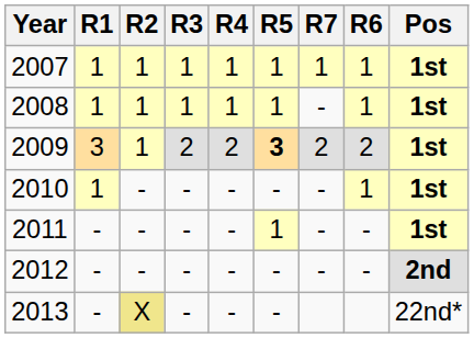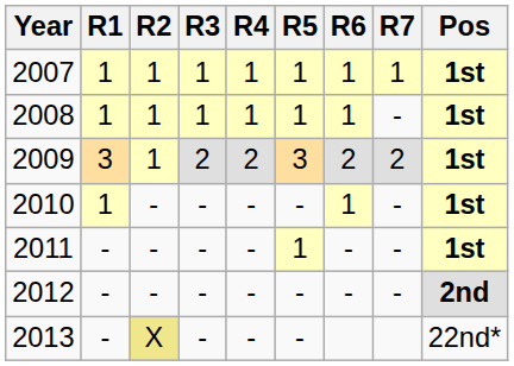 <table class=wikitable>
 <tr>
 <th>Year</th>
 <th>R1</th>
 <th>R2</th>
 <th>R3</th>
 <th>R4</th>
 <th>R5</th>
+<th>R6</th>
 <th>R7</th>
-<th>R6</th>
 <th>Pos</th>
 </tr>
 <tr align=center>
 <td>2007</td>
 <td style="background:#ffffbf;">1</td>
 <td style="background:#ffffbf;">1</td>
 <td style="background:#ffffbf;">1</td>
 <td style="background:#ffffbf;">1</td>
 <td style="background:#ffffbf;">1</td>
 <td style="background:#ffffbf;">1</td>
 <td style="background:#ffffbf;">1</td>
 <td style="background:#ffffbf;"><strong>1st</strong></td>
 </tr>
 <tr align=center>
 <td>2008</td>
 <td style="background:#ffffbf;">1</td>
 <td style="background:#ffffbf;">1</td>
 <td style="background:#ffffbf;">1</td>
 <td style="background:#ffffbf;">1</td>
 <td style="background:#ffffbf;">1</td>
+<td style="background:#ffffbf;">1</td>
 <td>-</td>
-<td style="background:#ffffbf;">1</td>
 <td style="background:#ffffbf;"><strong>1st</strong></td>
 </tr>
 <tr align=center>
 <td>2009</td>
 <td style="background:#ffdf9f;">3</td>
 <td style="background:#ffffbf;">1</td>
 <td style="background:#dfdfdf;">2</td>
 <td style="background:#dfdfdf;">2</td>
-<td style="background:#ffdf9f;"><strong>3</strong></td>
+<td style="background:#ffdf9f;">3</td>
 <td style="background:#dfdfdf;">2</td>
 <td style="background:#dfdfdf;">2</td>
 <td style="background:#ffffbf;"><strong>1st</strong></td>
 </tr>
 <tr align=center>
 <td>2010</td>
 <td style="background:#ffffbf;">1</td>
 <td>-</td>
 <td>-</td>
 <td>-</td>
 <td>-</td>
+<td style="background:#ffffbf;">1</td>
 <td>-</td>
-<td style="background:#ffffbf;">1</td>
 <td style="background:#ffffbf;"><strong>1st</strong></td>
 </tr>
 <tr align=center>
 <td>2011</td>
 <td>-</td>
 <td>-</td>
 <td>-</td>
 <td>-</td>
 <td style="background:#ffffbf;">1</td>
 <td>-</td>
 <td>-</td>
 <td style="background:#ffffbf;"><strong>1st</strong></td>
 </tr>
 <tr align=center>
 <td>2012</td>
 <td>-</td>
 <td>-</td>
 <td>-</td>
 <td>-</td>
 <td>-</td>
 <td>-</td>
 <td>-</td>
 <td style="background:#dfdfdf;"><strong>2nd</strong></td>
 </tr>
 <tr align=center>
 <td>2013</td>
 <td>-</td>
 <td style="background: khaki;">X</td>
 <td>-</td>
 <td>-</td>
 <td>-</td>
 <td></td>
 <td></td>
 <td>22nd*</td>
 </tr>
 </table>
